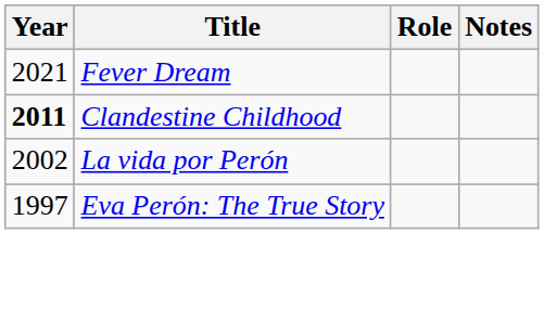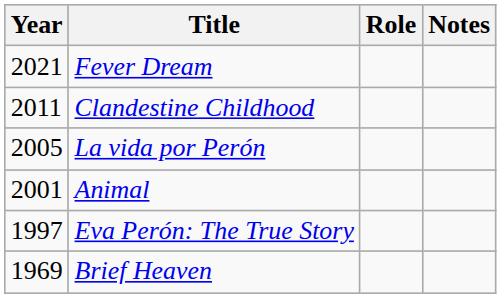 <table class="wikitable sortable">
 <tr>
 <th>Year</th>
 <th>Title</th>
 <th>Role</th>
 <th class="unsortable">Notes</th>
 </tr>
 <tr>
 <td>2021</td>
 <td><em><a href='#'>Fever Dream</a></em></td>
 <td></td>
 <td></td>
 </tr>
 <tr>
-<td><strong>2011</strong></td>
+<td>2011</td>
 <td><em><a href='#'>Clandestine Childhood</a></em></td>
 <td></td>
 <td></td>
 </tr>
 <tr>
-<td>2002</td>
+<td>2005</td>
 <td><em><a href='#'>La vida por Perón</a></em></td>
+<td></td>
+<td></td>
+</tr>
+<tr>
+<td>2001</td>
+<td><em><a href='#'>Animal</a></em></td>
 <td></td>
 <td></td>
 </tr>
 <tr>
 <td>1997</td>
 <td><em><a href='#'>Eva Perón: The True Story</a></em></td>
 <td></td>
 <td></td>
 </tr>
+<tr>
+<td>1969</td>
+<td><em><a href='#'>Brief Heaven</a></em></td>
+<td></td>
+<td></td>
+</tr>
 </table>
